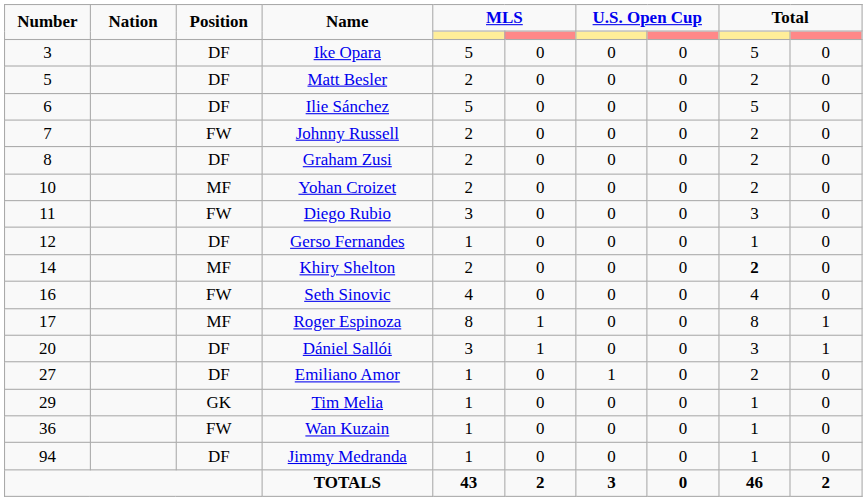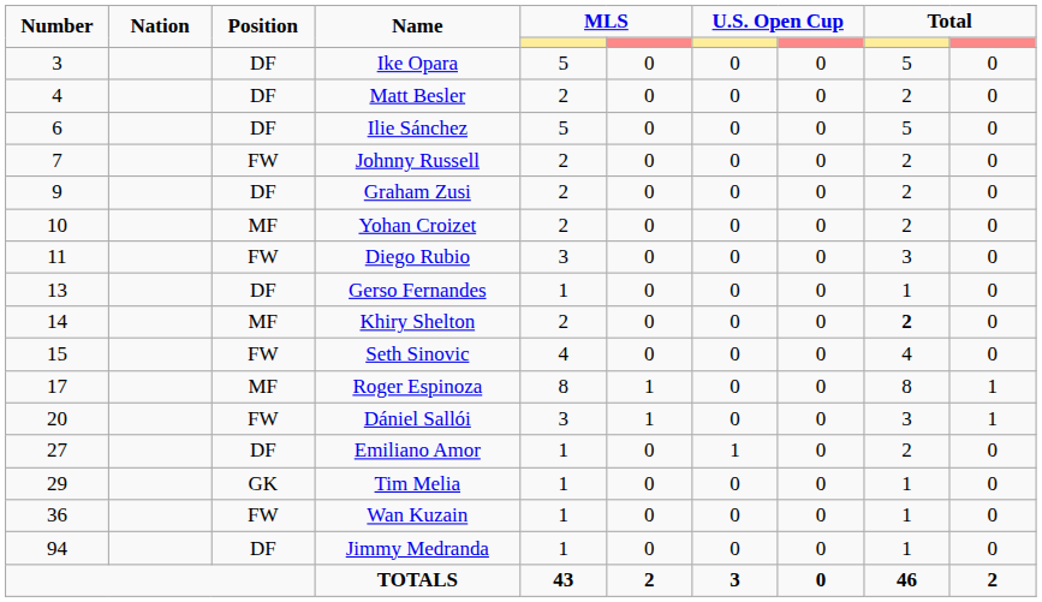 <table class="wikitable" style="font-size: 100%; text-align: center;">
 <tr>
 <td rowspan="2" width="10%" align="center"><strong>Number</strong></td>
 <td rowspan="2" width="10%" align="center"><strong>Nation</strong></td>
 <td rowspan="2" width="10%" align="center"><strong>Position</strong></td>
 <td rowspan="2" width="20%" align="center"><strong>Name</strong></td>
 <td colspan="2" align="center"><strong><a href='#'>MLS</a></strong></td>
 <td colspan="2" align="center"><strong><a href='#'>U.S. Open Cup</a></strong></td>
 <td colspan="2" align="center"><strong>Total</strong></td>
 </tr>
 <tr>
 <th width=60 style="background: #FFEE99"></th>
 <th width=60 style="background: #FF8888"></th>
 <th width=60 style="background: #FFEE99"></th>
 <th width=60 style="background: #FF8888"></th>
 <th width=60 style="background: #FFEE99"></th>
 <th width=60 style="background: #FF8888"></th>
 </tr>
 <tr>
 <td>3</td>
 <td></td>
 <td>DF</td>
 <td><a href='#'>Ike Opara</a></td>
 <td>5</td>
 <td>0</td>
 <td>0</td>
 <td>0</td>
 <td>5</td>
 <td>0</td>
 </tr>
 <tr>
-<td>5</td>
+<td>4</td>
 <td></td>
 <td>DF</td>
 <td><a href='#'>Matt Besler</a></td>
 <td>2</td>
 <td>0</td>
 <td>0</td>
 <td>0</td>
 <td>2</td>
 <td>0</td>
 </tr>
 <tr>
 <td>6</td>
 <td></td>
 <td>DF</td>
 <td><a href='#'>Ilie Sánchez</a></td>
 <td>5</td>
 <td>0</td>
 <td>0</td>
 <td>0</td>
 <td>5</td>
 <td>0</td>
 </tr>
 <tr>
 <td>7</td>
 <td></td>
 <td>FW</td>
 <td><a href='#'>Johnny Russell</a></td>
 <td>2</td>
 <td>0</td>
 <td>0</td>
 <td>0</td>
 <td>2</td>
 <td>0</td>
 </tr>
 <tr>
-<td>8</td>
+<td>9</td>
 <td></td>
 <td>DF</td>
 <td><a href='#'>Graham Zusi</a></td>
 <td>2</td>
 <td>0</td>
 <td>0</td>
 <td>0</td>
 <td>2</td>
 <td>0</td>
 </tr>
 <tr>
 <td>10</td>
 <td></td>
 <td>MF</td>
 <td><a href='#'>Yohan Croizet</a></td>
 <td>2</td>
 <td>0</td>
 <td>0</td>
 <td>0</td>
 <td>2</td>
 <td>0</td>
 </tr>
 <tr>
 <td>11</td>
 <td></td>
 <td>FW</td>
 <td><a href='#'>Diego Rubio</a></td>
 <td>3</td>
 <td>0</td>
 <td>0</td>
 <td>0</td>
 <td>3</td>
 <td>0</td>
 </tr>
 <tr>
-<td>12</td>
+<td>13</td>
 <td></td>
 <td>DF</td>
 <td><a href='#'>Gerso Fernandes</a></td>
 <td>1</td>
 <td>0</td>
 <td>0</td>
 <td>0</td>
 <td>1</td>
 <td>0</td>
 </tr>
 <tr>
 <td>14</td>
 <td></td>
 <td>MF</td>
 <td><a href='#'>Khiry Shelton</a></td>
 <td>2</td>
 <td>0</td>
 <td>0</td>
 <td>0</td>
 <td><strong>2</strong></td>
 <td>0</td>
 </tr>
 <tr>
-<td>16</td>
+<td>15</td>
 <td></td>
 <td>FW</td>
 <td><a href='#'>Seth Sinovic</a></td>
 <td>4</td>
 <td>0</td>
 <td>0</td>
 <td>0</td>
 <td>4</td>
 <td>0</td>
 </tr>
 <tr>
 <td>17</td>
 <td></td>
 <td>MF</td>
 <td><a href='#'>Roger Espinoza</a></td>
 <td>8</td>
 <td>1</td>
 <td>0</td>
 <td>0</td>
 <td>8</td>
 <td>1</td>
 </tr>
 <tr>
 <td>20</td>
 <td></td>
-<td>DF</td>
+<td>FW</td>
 <td><a href='#'>Dániel Sallói</a></td>
 <td>3</td>
 <td>1</td>
 <td>0</td>
 <td>0</td>
 <td>3</td>
 <td>1</td>
 </tr>
 <tr>
 <td>27</td>
 <td></td>
 <td>DF</td>
 <td><a href='#'>Emiliano Amor</a></td>
 <td>1</td>
 <td>0</td>
 <td>1</td>
 <td>0</td>
 <td>2</td>
 <td>0</td>
 </tr>
 <tr>
 <td>29</td>
 <td></td>
 <td>GK</td>
 <td><a href='#'>Tim Melia</a></td>
 <td>1</td>
 <td>0</td>
 <td>0</td>
 <td>0</td>
 <td>1</td>
 <td>0</td>
 </tr>
 <tr>
 <td>36</td>
 <td></td>
 <td>FW</td>
 <td><a href='#'>Wan Kuzain</a></td>
 <td>1</td>
 <td>0</td>
 <td>0</td>
 <td>0</td>
 <td>1</td>
 <td>0</td>
 </tr>
 <tr>
 <td>94</td>
 <td></td>
 <td>DF</td>
 <td><a href='#'>Jimmy Medranda</a></td>
 <td>1</td>
 <td>0</td>
 <td>0</td>
 <td>0</td>
 <td>1</td>
 <td>0</td>
 </tr>
 <tr>
 <td colspan="3"></td>
 <td><strong>TOTALS</strong></td>
 <td><strong>43</strong></td>
 <td><strong>2</strong></td>
 <td><strong>3</strong></td>
 <td><strong>0</strong></td>
 <td><strong>46</strong></td>
 <td><strong>2</strong></td>
 </tr>
 </table>
